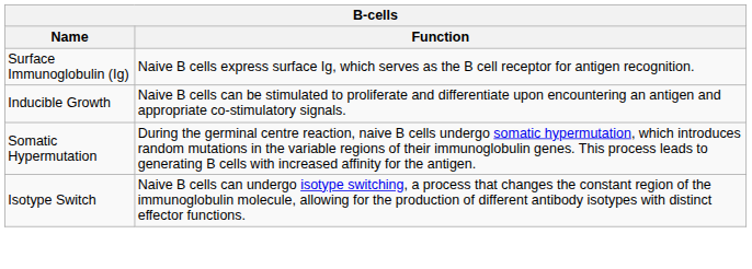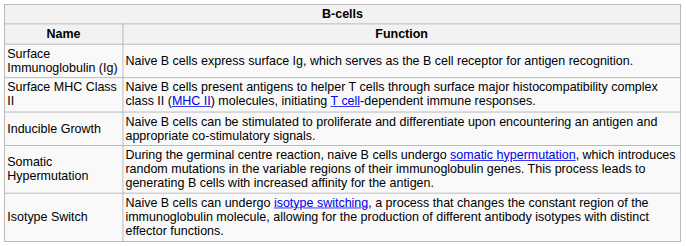 <table class="wikitable">
 <tr>
 <th colspan="2">B-cells</th>
 </tr>
 <tr>
 <th>Name</th>
 <th>Function</th>
 </tr>
 <tr>
 <td>Surface Immunoglobulin (Ig)</td>
 <td>Naive B cells express surface Ig, which serves as the B cell receptor for antigen recognition.</td>
+</tr>
+<tr>
+<td>Surface MHC Class II</td>
+<td>Naive B cells present antigens to helper T cells through surface major histocompatibility complex class II (<a href='#'>MHC II</a>) molecules, initiating <a href='#'>T cell</a>-dependent immune responses.</td>
 </tr>
 <tr>
 <td>Inducible Growth</td>
 <td>Naive B cells can be stimulated to proliferate and differentiate upon encountering an antigen and appropriate co-stimulatory signals.</td>
 </tr>
 <tr>
 <td>Somatic Hypermutation</td>
 <td>During the germinal centre reaction, naive B cells undergo <a href='#'>somatic hypermutation</a>, which introduces random mutations in the variable regions of their immunoglobulin genes. This process leads to generating B cells with increased affinity for the antigen.</td>
 </tr>
 <tr>
 <td>Isotype Switch</td>
 <td>Naive B cells can undergo <a href='#'>isotype switching</a>, a process that changes the constant region of the immunoglobulin molecule, allowing for the production of different antibody isotypes with distinct effector functions.</td>
 </tr>
 </table>
